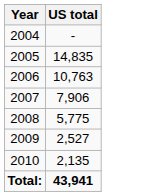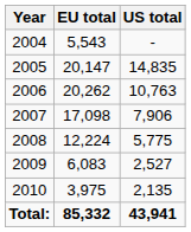 <table class="wikitable sortable" style="text-align: center;">
 <tr>
 <th>Year</th>
+<th>EU total</th>
 <th>US total</th>
 </tr>
 <tr>
 <td>2004</td>
+<td>5,543</td>
 <td>-</td>
 </tr>
 <tr>
 <td>2005</td>
+<td>20,147</td>
 <td>14,835</td>
 </tr>
 <tr>
 <td>2006</td>
+<td>20,262</td>
 <td>10,763</td>
 </tr>
 <tr>
 <td>2007</td>
+<td>17,098</td>
 <td>7,906</td>
 </tr>
 <tr>
 <td>2008</td>
+<td>12,224</td>
 <td>5,775</td>
 </tr>
 <tr>
 <td>2009</td>
+<td>6,083</td>
 <td>2,527</td>
 </tr>
 <tr>
 <td>2010</td>
+<td>3,975</td>
 <td>2,135</td>
 </tr>
 <tr>
 <td><strong>Total:</strong></td>
+<td><strong>85,332</strong></td>
 <td><strong>43,941</strong></td>
 </tr>
 </table>
